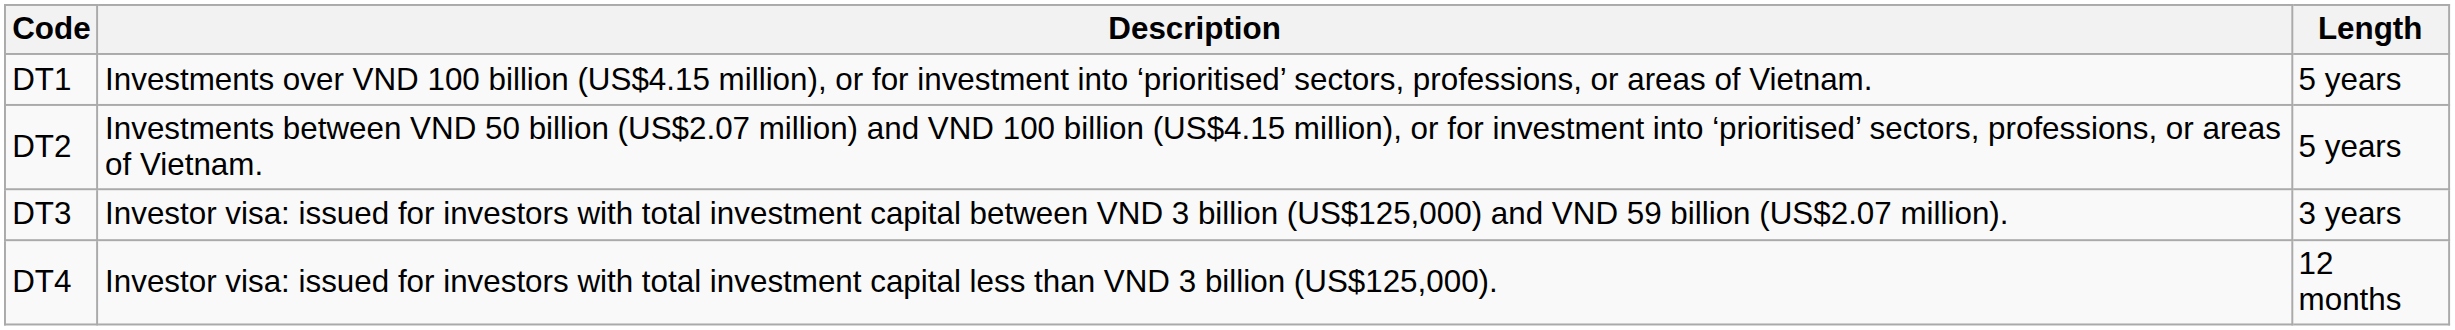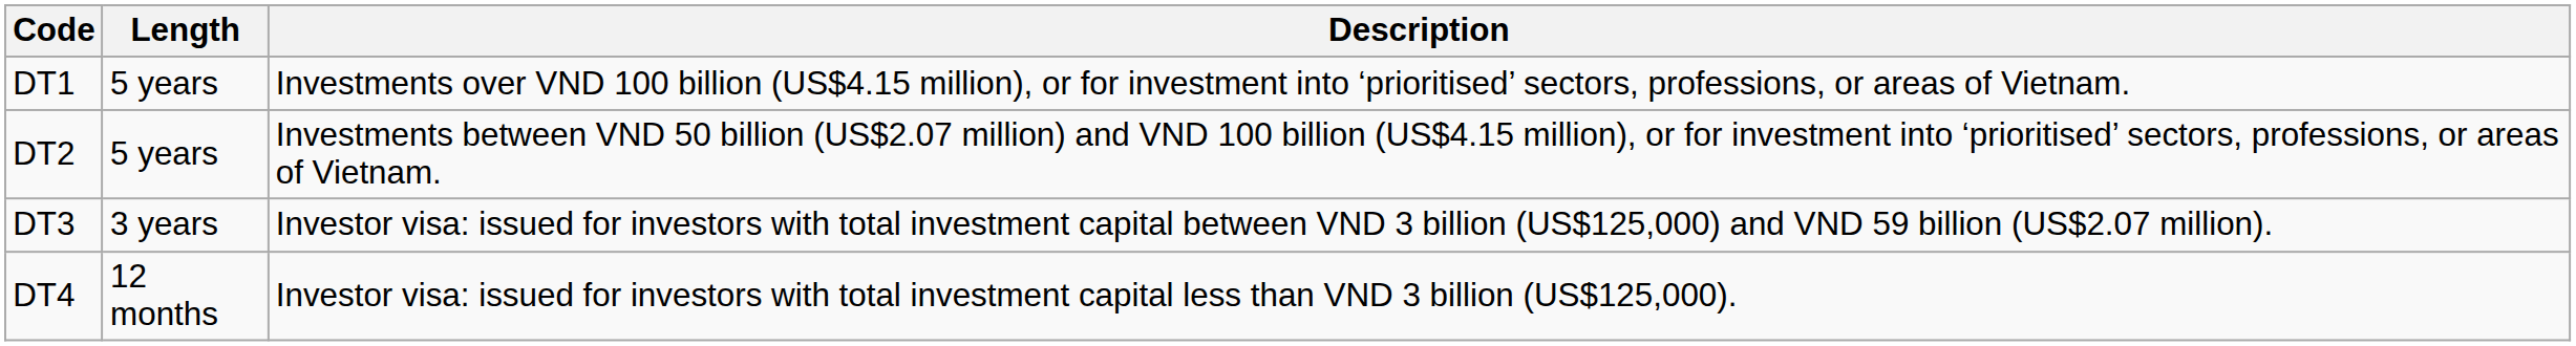 <table class="wikitable">
 <tr>
 <th>Code</th>
+<th>Length</th>
 <th>Description</th>
-<th>Length</th>
 </tr>
 <tr>
 <td>DT1</td>
+<td>5 years</td>
 <td>Investments over VND 100 billion (US$4.15 million), or for investment into ‘prioritised’ sectors, professions, or areas of Vietnam.</td>
-<td>5 years</td>
 </tr>
 <tr>
 <td>DT2</td>
+<td>5 years</td>
 <td>Investments between VND 50 billion (US$2.07 million) and VND 100 billion (US$4.15 million), or for investment into ‘prioritised’ sectors, professions, or areas of Vietnam.</td>
-<td>5 years</td>
 </tr>
 <tr>
 <td>DT3</td>
+<td>3 years</td>
 <td>Investor visa: issued for investors with total investment capital between VND 3 billion (US$125,000) and VND 59 billion (US$2.07 million).</td>
-<td>3 years</td>
 </tr>
 <tr>
 <td>DT4</td>
+<td>12 months</td>
 <td>Investor visa: issued for investors with total investment capital less than VND 3 billion (US$125,000).</td>
-<td>12 months</td>
 </tr>
 </table>
